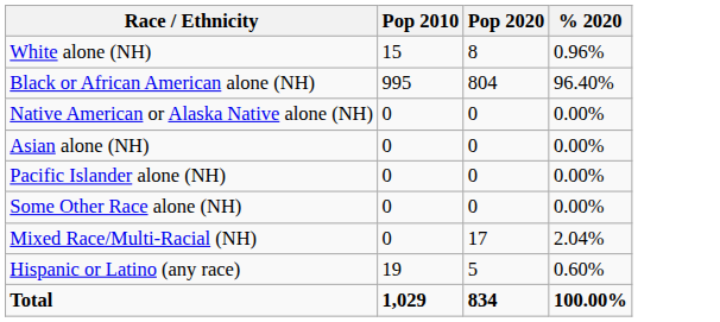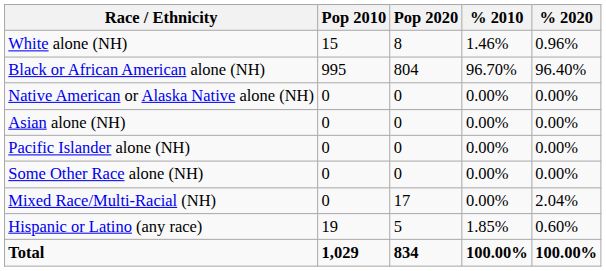 <table class="wikitable">
 <tr>
 <th>Race / Ethnicity</th>
 <th>Pop 2010</th>
 <th>Pop 2020</th>
+<th>% 2010</th>
 <th>% 2020</th>
 </tr>
 <tr>
 <td><a href='#'>White</a> alone (NH)</td>
 <td>15</td>
 <td>8</td>
+<td>1.46%</td>
 <td>0.96%</td>
 </tr>
 <tr>
 <td><a href='#'>Black or African American</a> alone (NH)</td>
 <td>995</td>
 <td>804</td>
+<td>96.70%</td>
 <td>96.40%</td>
 </tr>
 <tr>
 <td><a href='#'>Native American</a> or <a href='#'>Alaska Native</a> alone (NH)</td>
 <td>0</td>
 <td>0</td>
 <td>0.00%</td>
+<td>0.00%</td>
 </tr>
 <tr>
 <td><a href='#'>Asian</a> alone (NH)</td>
 <td>0</td>
 <td>0</td>
+<td>0.00%</td>
 <td>0.00%</td>
 </tr>
 <tr>
 <td><a href='#'>Pacific Islander</a> alone (NH)</td>
 <td>0</td>
 <td>0</td>
 <td>0.00%</td>
+<td>0.00%</td>
 </tr>
 <tr>
 <td><a href='#'>Some Other Race</a> alone (NH)</td>
 <td>0</td>
 <td>0</td>
 <td>0.00%</td>
+<td>0.00%</td>
 </tr>
 <tr>
 <td><a href='#'>Mixed Race/Multi-Racial</a> (NH)</td>
 <td>0</td>
 <td>17</td>
+<td>0.00%</td>
 <td>2.04%</td>
 </tr>
 <tr>
 <td><a href='#'>Hispanic or Latino</a> (any race)</td>
 <td>19</td>
 <td>5</td>
+<td>1.85%</td>
 <td>0.60%</td>
 </tr>
 <tr>
 <td><strong>Total</strong></td>
 <td><strong>1,029</strong></td>
 <td><strong>834</strong></td>
 <td><strong>100.00%</strong></td>
+<td><strong>100.00%</strong></td>
 </tr>
 </table>
